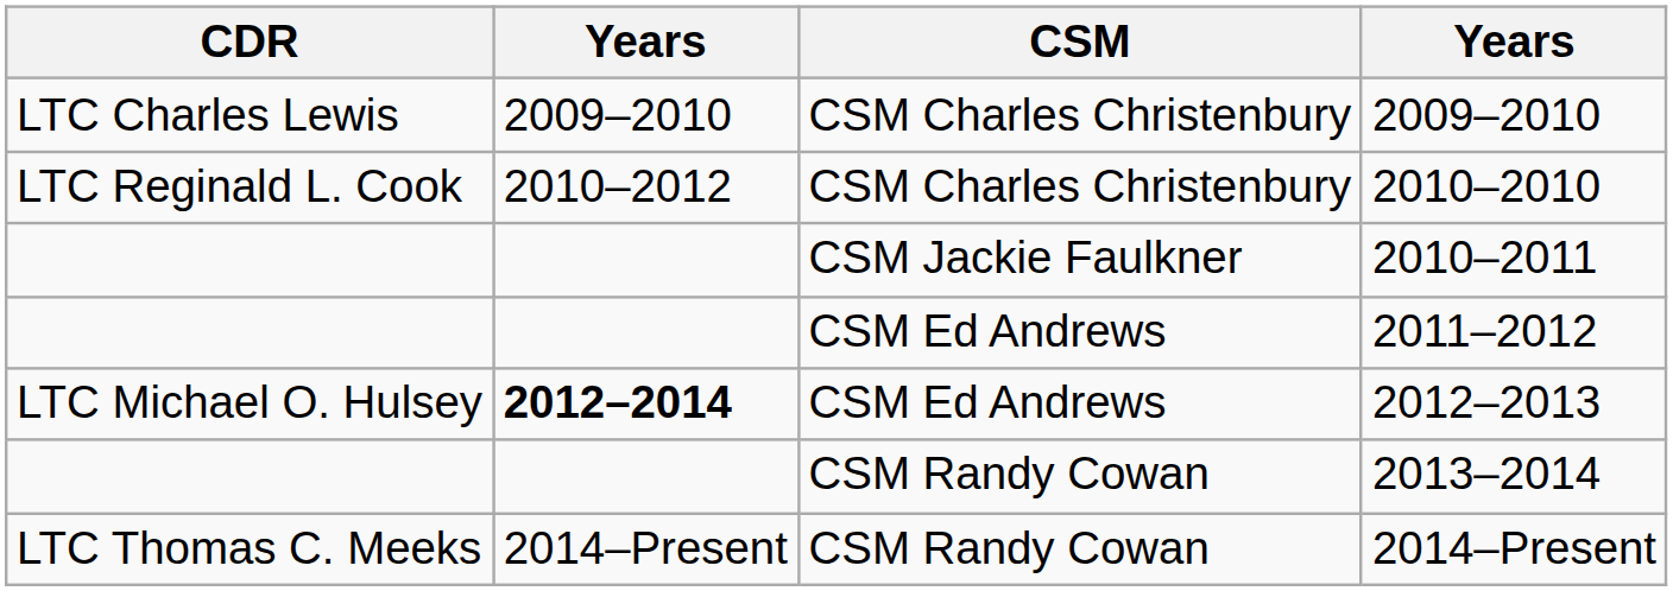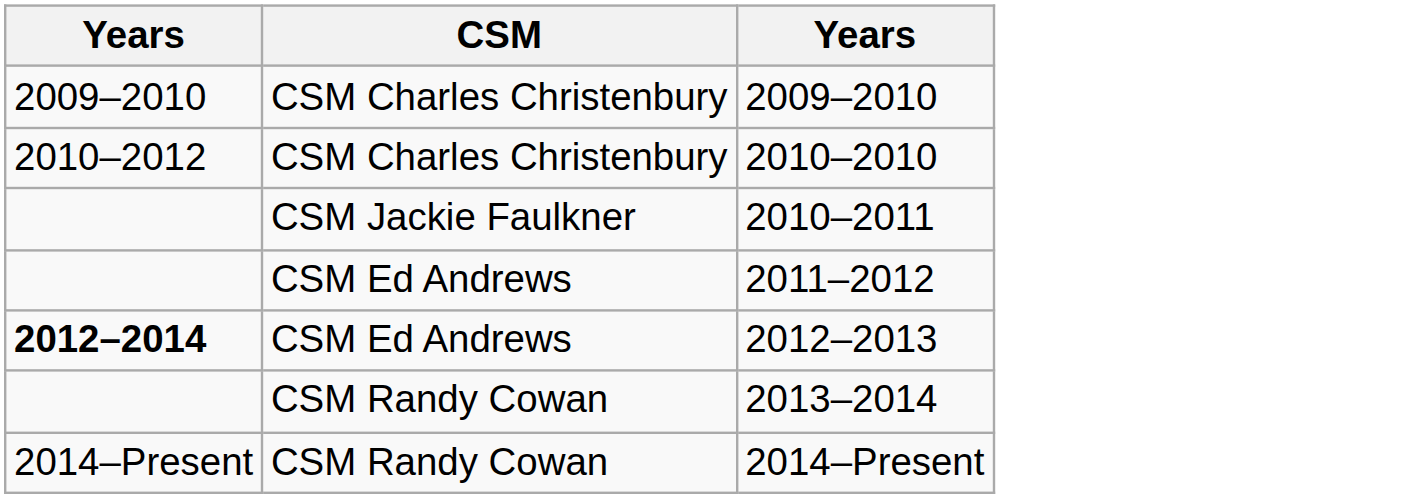 <table class="wikitable" align="left">
 <tr bgcolor="#efefef">
-<th>CDR</th>
 <th>Years</th>
 <th>CSM</th>
 <th>Years</th>
 </tr>
 <tr>
-<td>LTC Charles Lewis</td>
 <td>2009–2010</td>
 <td>CSM Charles Christenbury</td>
 <td>2009–2010</td>
 </tr>
 <tr>
-<td>LTC Reginald L. Cook</td>
 <td>2010–2012</td>
 <td>CSM Charles Christenbury</td>
 <td>2010–2010</td>
 </tr>
 <tr>
 <td></td>
-<td></td>
 <td>CSM Jackie Faulkner</td>
 <td>2010–2011</td>
 </tr>
 <tr>
 <td></td>
-<td></td>
 <td>CSM Ed Andrews</td>
 <td>2011–2012</td>
 </tr>
 <tr>
-<td>LTC Michael O. Hulsey</td>
 <td><strong>2012–2014</strong></td>
 <td>CSM Ed Andrews</td>
 <td>2012–2013</td>
 </tr>
 <tr>
 <td></td>
-<td></td>
 <td>CSM Randy Cowan</td>
 <td>2013–2014</td>
 </tr>
 <tr>
-<td>LTC Thomas C. Meeks</td>
 <td>2014–Present</td>
 <td>CSM Randy Cowan</td>
 <td>2014–Present</td>
 </tr>
 </table>
